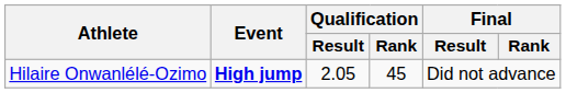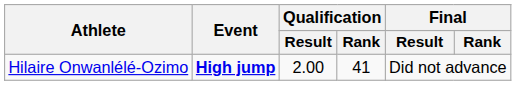 <table class="wikitable" style="font-size:90%">
 <tr>
 <th rowspan="2">Athlete</th>
 <th rowspan="2">Event</th>
 <th colspan="2">Qualification</th>
 <th colspan="2">Final</th>
 </tr>
 <tr style="font-size:95%">
 <th>Result</th>
 <th>Rank</th>
 <th>Result</th>
 <th>Rank</th>
 </tr>
 <tr align=center>
 <td align=left><a href='#'>Hilaire Onwanlélé-Ozimo</a></td>
 <td align=left><strong><a href='#'>High jump</a></strong></td>
-<td>2.05</td>
-<td>45</td>
+<td>2.00</td>
+<td>41</td>
 <td colspan=2>Did not advance</td>
 </tr>
 </table>
